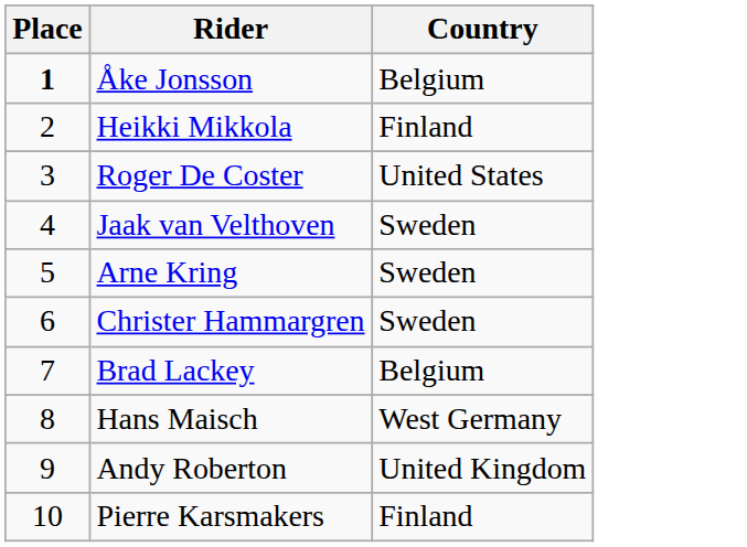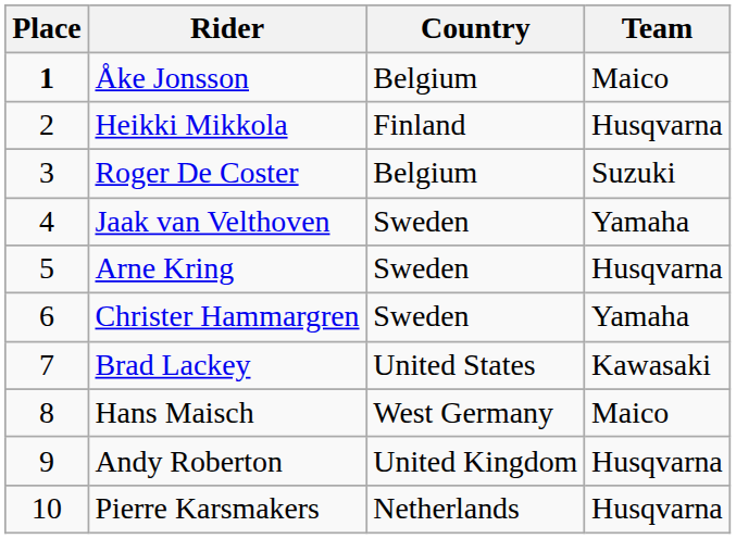 <table class="wikitable">
 <tr>
 <th>Place</th>
 <th>Rider</th>
 <th>Country</th>
+<th>Team</th>
 </tr>
 <tr>
 <td align="center"><strong>1</strong></td>
 <td> <a href='#'>Åke Jonsson</a></td>
 <td>Belgium</td>
+<td>Maico</td>
 </tr>
 <tr>
 <td align="center">2</td>
 <td> <a href='#'>Heikki Mikkola</a></td>
 <td>Finland</td>
+<td>Husqvarna</td>
 </tr>
 <tr>
 <td align="center">3</td>
 <td> <a href='#'>Roger De Coster</a></td>
-<td>United States</td>
+<td>Belgium</td>
+<td>Suzuki</td>
 </tr>
 <tr>
 <td align="center">4</td>
 <td> <a href='#'>Jaak van Velthoven</a></td>
 <td>Sweden</td>
+<td>Yamaha</td>
 </tr>
 <tr>
 <td align="center">5</td>
 <td> <a href='#'>Arne Kring</a></td>
 <td>Sweden</td>
+<td>Husqvarna</td>
 </tr>
 <tr>
 <td align="center">6</td>
 <td> <a href='#'>Christer Hammargren</a></td>
 <td>Sweden</td>
+<td>Yamaha</td>
 </tr>
 <tr>
 <td align="center">7</td>
 <td> <a href='#'>Brad Lackey</a></td>
-<td>Belgium</td>
+<td>United States</td>
+<td>Kawasaki</td>
 </tr>
 <tr>
 <td align="center">8</td>
 <td> Hans Maisch</td>
 <td>West Germany</td>
+<td>Maico</td>
 </tr>
 <tr>
 <td align="center">9</td>
 <td> Andy Roberton</td>
 <td>United Kingdom</td>
+<td>Husqvarna</td>
 </tr>
 <tr>
 <td align="center">10</td>
 <td> Pierre Karsmakers</td>
-<td>Finland</td>
+<td>Netherlands</td>
+<td>Husqvarna</td>
 </tr>
 </table>
